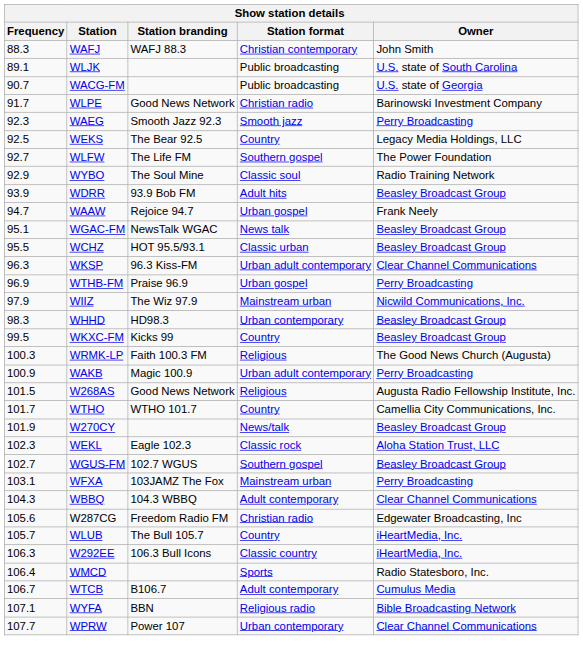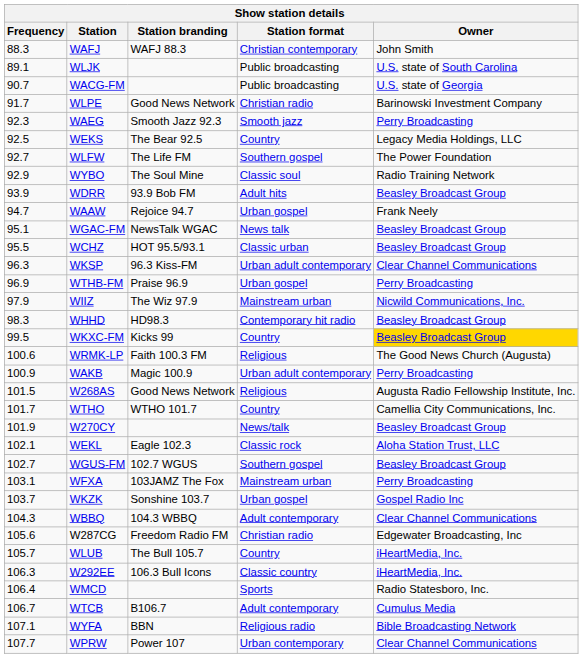 <table class="wikitable collapsible">
 <tr>
 <th colspan="5">Show station details </th>
 </tr>
 <tr>
 <th>Frequency</th>
 <th>Station</th>
 <th>Station branding</th>
 <th>Station format</th>
 <th>Owner</th>
 </tr>
 <tr>
 <td>88.3</td>
 <td><a href='#'>WAFJ</a></td>
 <td>WAFJ 88.3</td>
 <td><a href='#'>Christian contemporary</a></td>
 <td>John Smith</td>
 </tr>
 <tr>
 <td>89.1</td>
 <td><a href='#'>WLJK</a></td>
 <td></td>
 <td>Public broadcasting</td>
 <td><a href='#'>U.S.</a> state of <a href='#'>South Carolina</a></td>
 </tr>
 <tr>
 <td>90.7</td>
 <td><a href='#'>WACG-FM</a></td>
 <td></td>
 <td>Public broadcasting</td>
 <td><a href='#'>U.S.</a> state of <a href='#'>Georgia</a></td>
 </tr>
 <tr>
 <td>91.7</td>
 <td><a href='#'>WLPE</a></td>
 <td>Good News Network</td>
 <td><a href='#'>Christian radio</a></td>
 <td>Barinowski Investment Company</td>
 </tr>
 <tr>
 <td>92.3</td>
 <td><a href='#'>WAEG</a></td>
 <td>Smooth Jazz 92.3</td>
 <td><a href='#'>Smooth jazz</a></td>
 <td><a href='#'>Perry Broadcasting</a></td>
 </tr>
 <tr>
 <td>92.5</td>
 <td><a href='#'>WEKS</a></td>
 <td>The Bear 92.5</td>
 <td><a href='#'>Country</a></td>
 <td>Legacy Media Holdings, LLC</td>
 </tr>
 <tr>
 <td>92.7</td>
 <td><a href='#'>WLFW</a></td>
 <td>The Life FM</td>
 <td><a href='#'>Southern gospel</a></td>
 <td>The Power Foundation</td>
 </tr>
 <tr>
 <td>92.9</td>
 <td><a href='#'>WYBO</a></td>
 <td>The Soul Mine</td>
 <td><a href='#'>Classic soul</a></td>
 <td>Radio Training Network</td>
 </tr>
 <tr>
 <td>93.9</td>
 <td><a href='#'>WDRR</a></td>
 <td>93.9 Bob FM</td>
 <td><a href='#'>Adult hits</a></td>
 <td><a href='#'>Beasley Broadcast Group</a></td>
 </tr>
 <tr>
 <td>94.7</td>
 <td><a href='#'>WAAW</a></td>
 <td>Rejoice 94.7</td>
 <td><a href='#'>Urban gospel</a></td>
 <td>Frank Neely</td>
 </tr>
 <tr>
 <td>95.1</td>
 <td><a href='#'>WGAC-FM</a></td>
 <td>NewsTalk WGAC</td>
 <td><a href='#'>News talk</a></td>
 <td><a href='#'>Beasley Broadcast Group</a></td>
 </tr>
 <tr>
 <td>95.5</td>
 <td><a href='#'>WCHZ</a></td>
 <td>HOT 95.5/93.1</td>
 <td><a href='#'>Classic urban</a></td>
 <td><a href='#'>Beasley Broadcast Group</a></td>
 </tr>
 <tr>
 <td>96.3</td>
 <td><a href='#'>WKSP</a></td>
 <td>96.3 Kiss-FM</td>
 <td><a href='#'>Urban adult contemporary</a></td>
 <td><a href='#'>Clear Channel Communications</a></td>
 </tr>
 <tr>
 <td>96.9</td>
 <td><a href='#'>WTHB-FM</a></td>
 <td>Praise 96.9</td>
 <td><a href='#'>Urban gospel</a></td>
 <td><a href='#'>Perry Broadcasting</a></td>
 </tr>
 <tr>
 <td>97.9</td>
 <td><a href='#'>WIIZ</a></td>
 <td>The Wiz 97.9</td>
 <td><a href='#'>Mainstream urban</a></td>
 <td><a href='#'>Nicwild Communications, Inc.</a></td>
 </tr>
 <tr>
 <td>98.3</td>
 <td><a href='#'>WHHD</a></td>
 <td>HD98.3</td>
-<td><a href='#'>Urban contemporary</a></td>
+<td><a href='#'>Contemporary hit radio</a></td>
 <td><a href='#'>Beasley Broadcast Group</a></td>
 </tr>
 <tr>
 <td>99.5</td>
 <td><a href='#'>WKXC-FM</a></td>
 <td>Kicks 99</td>
 <td><a href='#'>Country</a></td>
-<td><a href='#'>Beasley Broadcast Group</a></td>
+<td style="background: gold;"><a href='#'>Beasley Broadcast Group</a></td>
 </tr>
 <tr>
-<td>100.3</td>
+<td>100.6</td>
 <td><a href='#'>WRMK-LP</a></td>
 <td>Faith 100.3 FM</td>
 <td><a href='#'>Religious</a></td>
 <td>The Good News Church (Augusta)</td>
 </tr>
 <tr>
 <td>100.9</td>
 <td><a href='#'>WAKB</a></td>
 <td>Magic 100.9</td>
 <td><a href='#'>Urban adult contemporary</a></td>
 <td><a href='#'>Perry Broadcasting</a></td>
 </tr>
 <tr>
 <td>101.5</td>
 <td><a href='#'>W268AS</a></td>
 <td>Good News Network</td>
 <td><a href='#'>Religious</a></td>
 <td>Augusta Radio Fellowship Institute, Inc.</td>
 </tr>
 <tr>
 <td>101.7</td>
 <td><a href='#'>WTHO</a></td>
 <td>WTHO 101.7</td>
 <td><a href='#'>Country</a></td>
 <td>Camellia City Communications, Inc.</td>
 </tr>
 <tr>
 <td>101.9</td>
 <td><a href='#'>W270CY</a></td>
 <td></td>
 <td><a href='#'>News/talk</a></td>
 <td><a href='#'>Beasley Broadcast Group</a></td>
 </tr>
 <tr>
-<td>102.3</td>
+<td>102.1</td>
 <td><a href='#'>WEKL</a></td>
 <td>Eagle 102.3</td>
 <td><a href='#'>Classic rock</a></td>
 <td><a href='#'>Aloha Station Trust, LLC</a></td>
 </tr>
 <tr>
 <td>102.7</td>
 <td><a href='#'>WGUS-FM</a></td>
 <td>102.7 WGUS</td>
 <td><a href='#'>Southern gospel</a></td>
 <td><a href='#'>Beasley Broadcast Group</a></td>
 </tr>
 <tr>
 <td>103.1</td>
 <td><a href='#'>WFXA</a></td>
 <td>103JAMZ The Fox</td>
 <td><a href='#'>Mainstream urban</a></td>
 <td><a href='#'>Perry Broadcasting</a></td>
+</tr>
+<tr>
+<td>103.7</td>
+<td><a href='#'>WKZK</a></td>
+<td>Sonshine 103.7</td>
+<td><a href='#'>Urban gospel</a></td>
+<td><a href='#'>Gospel Radio Inc</a></td>
 </tr>
 <tr>
 <td>104.3</td>
 <td><a href='#'>WBBQ</a></td>
 <td>104.3 WBBQ</td>
 <td><a href='#'>Adult contemporary</a></td>
 <td><a href='#'>Clear Channel Communications</a></td>
 </tr>
 <tr>
 <td>105.6</td>
 <td>W287CG</td>
 <td>Freedom Radio FM</td>
 <td><a href='#'>Christian radio</a></td>
 <td>Edgewater Broadcasting, Inc</td>
 </tr>
 <tr>
 <td>105.7</td>
 <td><a href='#'>WLUB</a></td>
 <td>The Bull 105.7</td>
 <td><a href='#'>Country</a></td>
 <td><a href='#'>iHeartMedia, Inc.</a></td>
 </tr>
 <tr>
 <td>106.3</td>
 <td><a href='#'>W292EE</a></td>
 <td>106.3 Bull Icons</td>
 <td><a href='#'>Classic country</a></td>
 <td><a href='#'>iHeartMedia, Inc.</a></td>
 </tr>
 <tr>
 <td>106.4</td>
 <td><a href='#'>WMCD</a></td>
 <td></td>
 <td><a href='#'>Sports</a></td>
 <td>Radio Statesboro, Inc.</td>
 </tr>
 <tr>
 <td>106.7</td>
 <td><a href='#'>WTCB</a></td>
 <td>B106.7</td>
 <td><a href='#'>Adult contemporary</a></td>
 <td><a href='#'>Cumulus Media</a></td>
 </tr>
 <tr>
 <td>107.1</td>
 <td><a href='#'>WYFA</a></td>
 <td>BBN</td>
 <td><a href='#'>Religious radio</a></td>
 <td><a href='#'>Bible Broadcasting Network</a></td>
 </tr>
 <tr>
 <td>107.7</td>
 <td><a href='#'>WPRW</a></td>
 <td>Power 107</td>
 <td><a href='#'>Urban contemporary</a></td>
 <td><a href='#'>Clear Channel Communications</a></td>
 </tr>
 </table>
